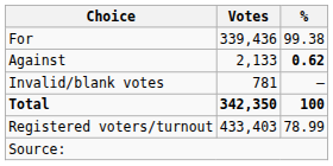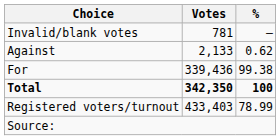 <table class=wikitable style=text-align:right>
 <tr>
 <th>Choice</th>
 <th>Votes</th>
 <th>%</th>
 </tr>
 <tr>
-<td align=left>For</td>
-<td>339,436</td>
-<td>99.38</td>
+<td align=left>Invalid/blank votes</td>
+<td>781</td>
+<td>–</td>
 </tr>
 <tr>
 <td align=left>Against</td>
 <td>2,133</td>
-<td><strong>0.62</strong></td>
+<td>0.62</td>
 </tr>
 <tr>
-<td align=left>Invalid/blank votes</td>
-<td>781</td>
-<td>–</td>
+<td align=left>For</td>
+<td>339,436</td>
+<td>99.38</td>
 </tr>
 <tr>
 <td align=left><strong>Total</strong></td>
 <td><strong>342,350</strong></td>
 <td><strong>100</strong></td>
 </tr>
 <tr>
 <td align=left>Registered voters/turnout</td>
 <td>433,403</td>
 <td>78.99</td>
 </tr>
 <tr>
 <td align=left colspan=3>Source: </td>
 </tr>
 </table>
